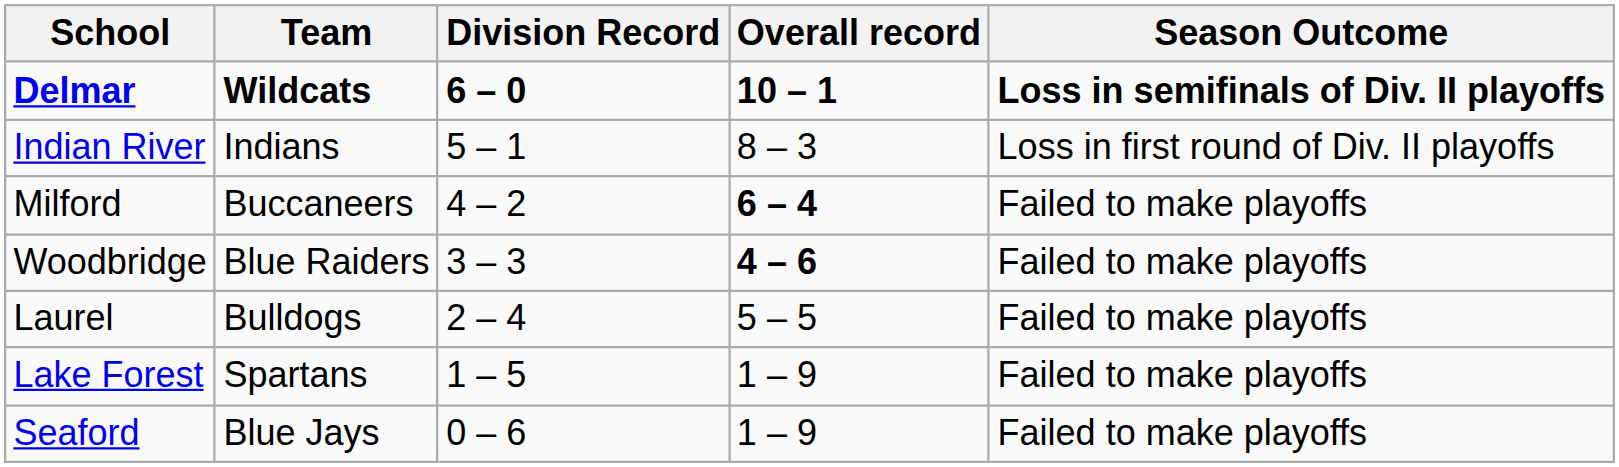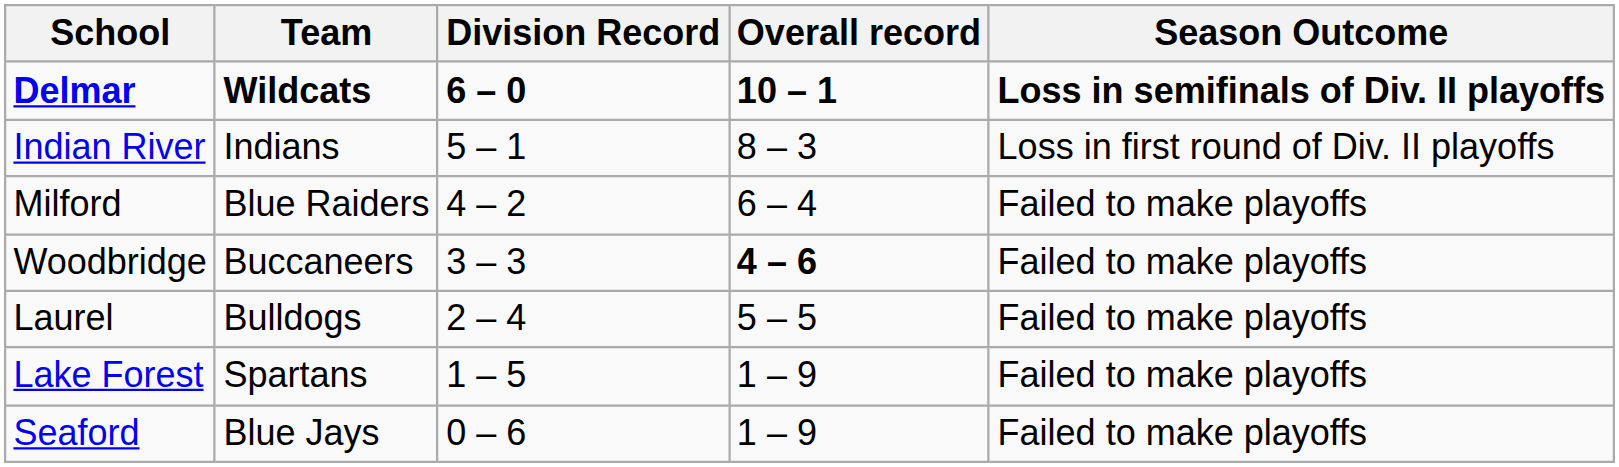 <table class="wikitable mw-collapsible mw-collapsed">
 <tr>
 <th>School</th>
 <th>Team</th>
 <th>Division Record</th>
 <th>Overall record</th>
 <th>Season Outcome</th>
 </tr>
 <tr>
 <td><strong><a href='#'>Delmar</a></strong></td>
 <td><strong>Wildcats</strong></td>
 <td><strong>6 – 0</strong></td>
 <td><strong>10 – 1</strong></td>
 <td><strong>Loss in semifinals of Div. II playoffs</strong></td>
 </tr>
 <tr>
 <td><a href='#'>Indian River</a></td>
 <td>Indians</td>
 <td>5 – 1</td>
 <td>8 – 3</td>
 <td>Loss in first round of Div. II playoffs</td>
 </tr>
 <tr>
 <td>Milford</td>
-<td>Buccaneers</td>
+<td>Blue Raiders</td>
 <td>4 – 2</td>
-<td><strong>6 – 4</strong></td>
+<td>6 – 4</td>
 <td>Failed to make playoffs</td>
 </tr>
 <tr>
 <td>Woodbridge</td>
-<td>Blue Raiders</td>
+<td>Buccaneers</td>
 <td>3 – 3</td>
 <td><strong>4 – 6</strong></td>
 <td>Failed to make playoffs</td>
 </tr>
 <tr>
 <td>Laurel</td>
 <td>Bulldogs</td>
 <td>2 – 4</td>
 <td>5 – 5</td>
 <td>Failed to make playoffs</td>
 </tr>
 <tr>
 <td><a href='#'>Lake Forest</a></td>
 <td>Spartans</td>
 <td>1 – 5</td>
 <td>1 – 9</td>
 <td>Failed to make playoffs</td>
 </tr>
 <tr>
 <td><a href='#'>Seaford</a></td>
 <td>Blue Jays</td>
 <td>0 – 6</td>
 <td>1 – 9</td>
 <td>Failed to make playoffs</td>
 </tr>
 </table>
